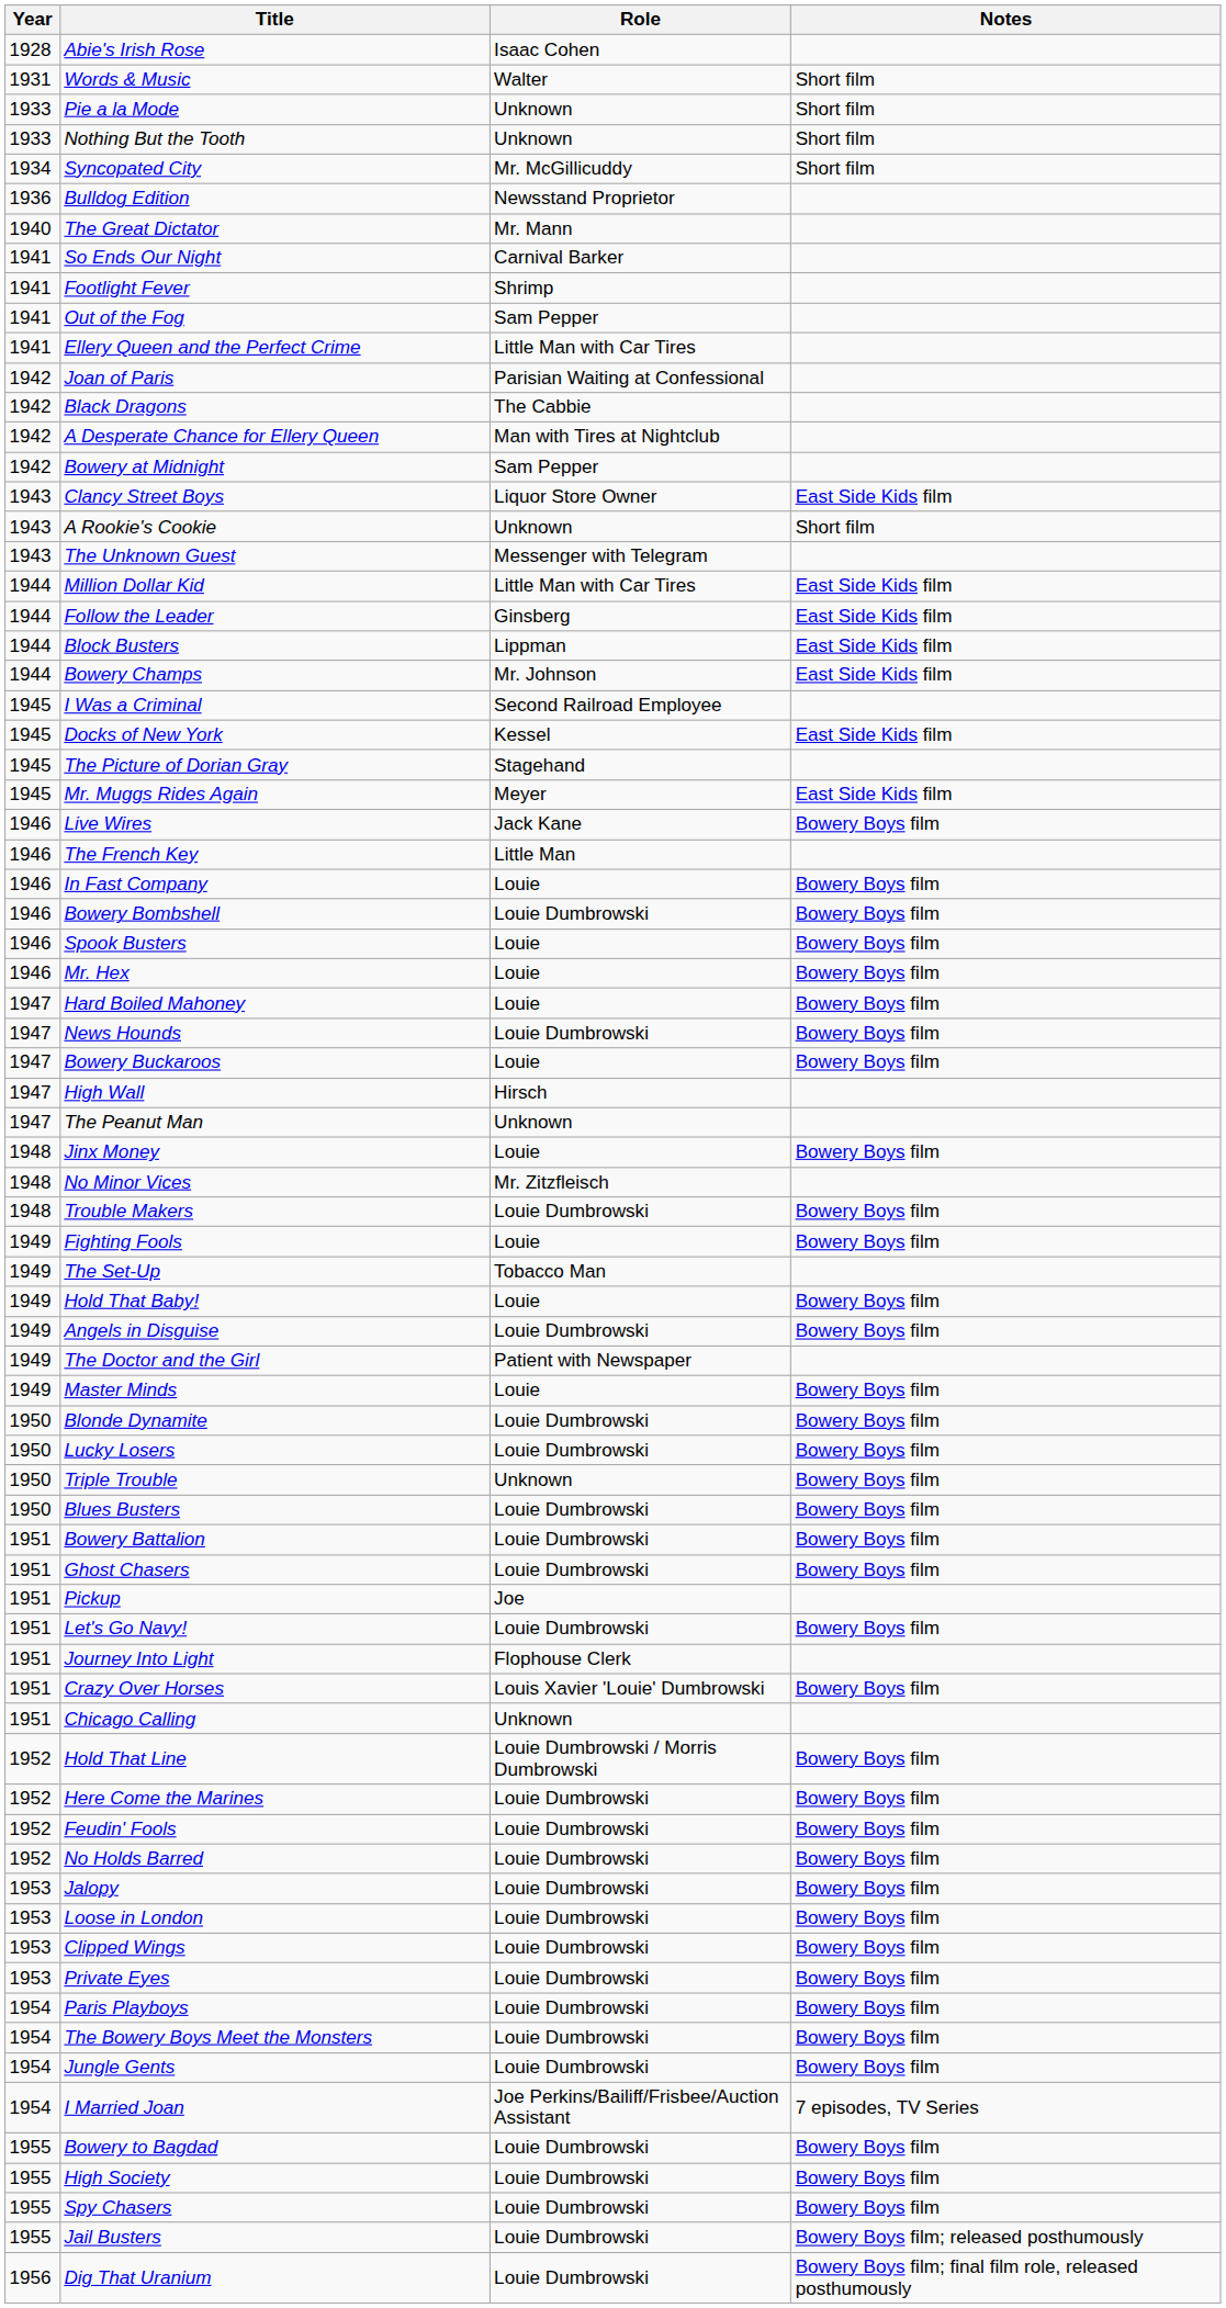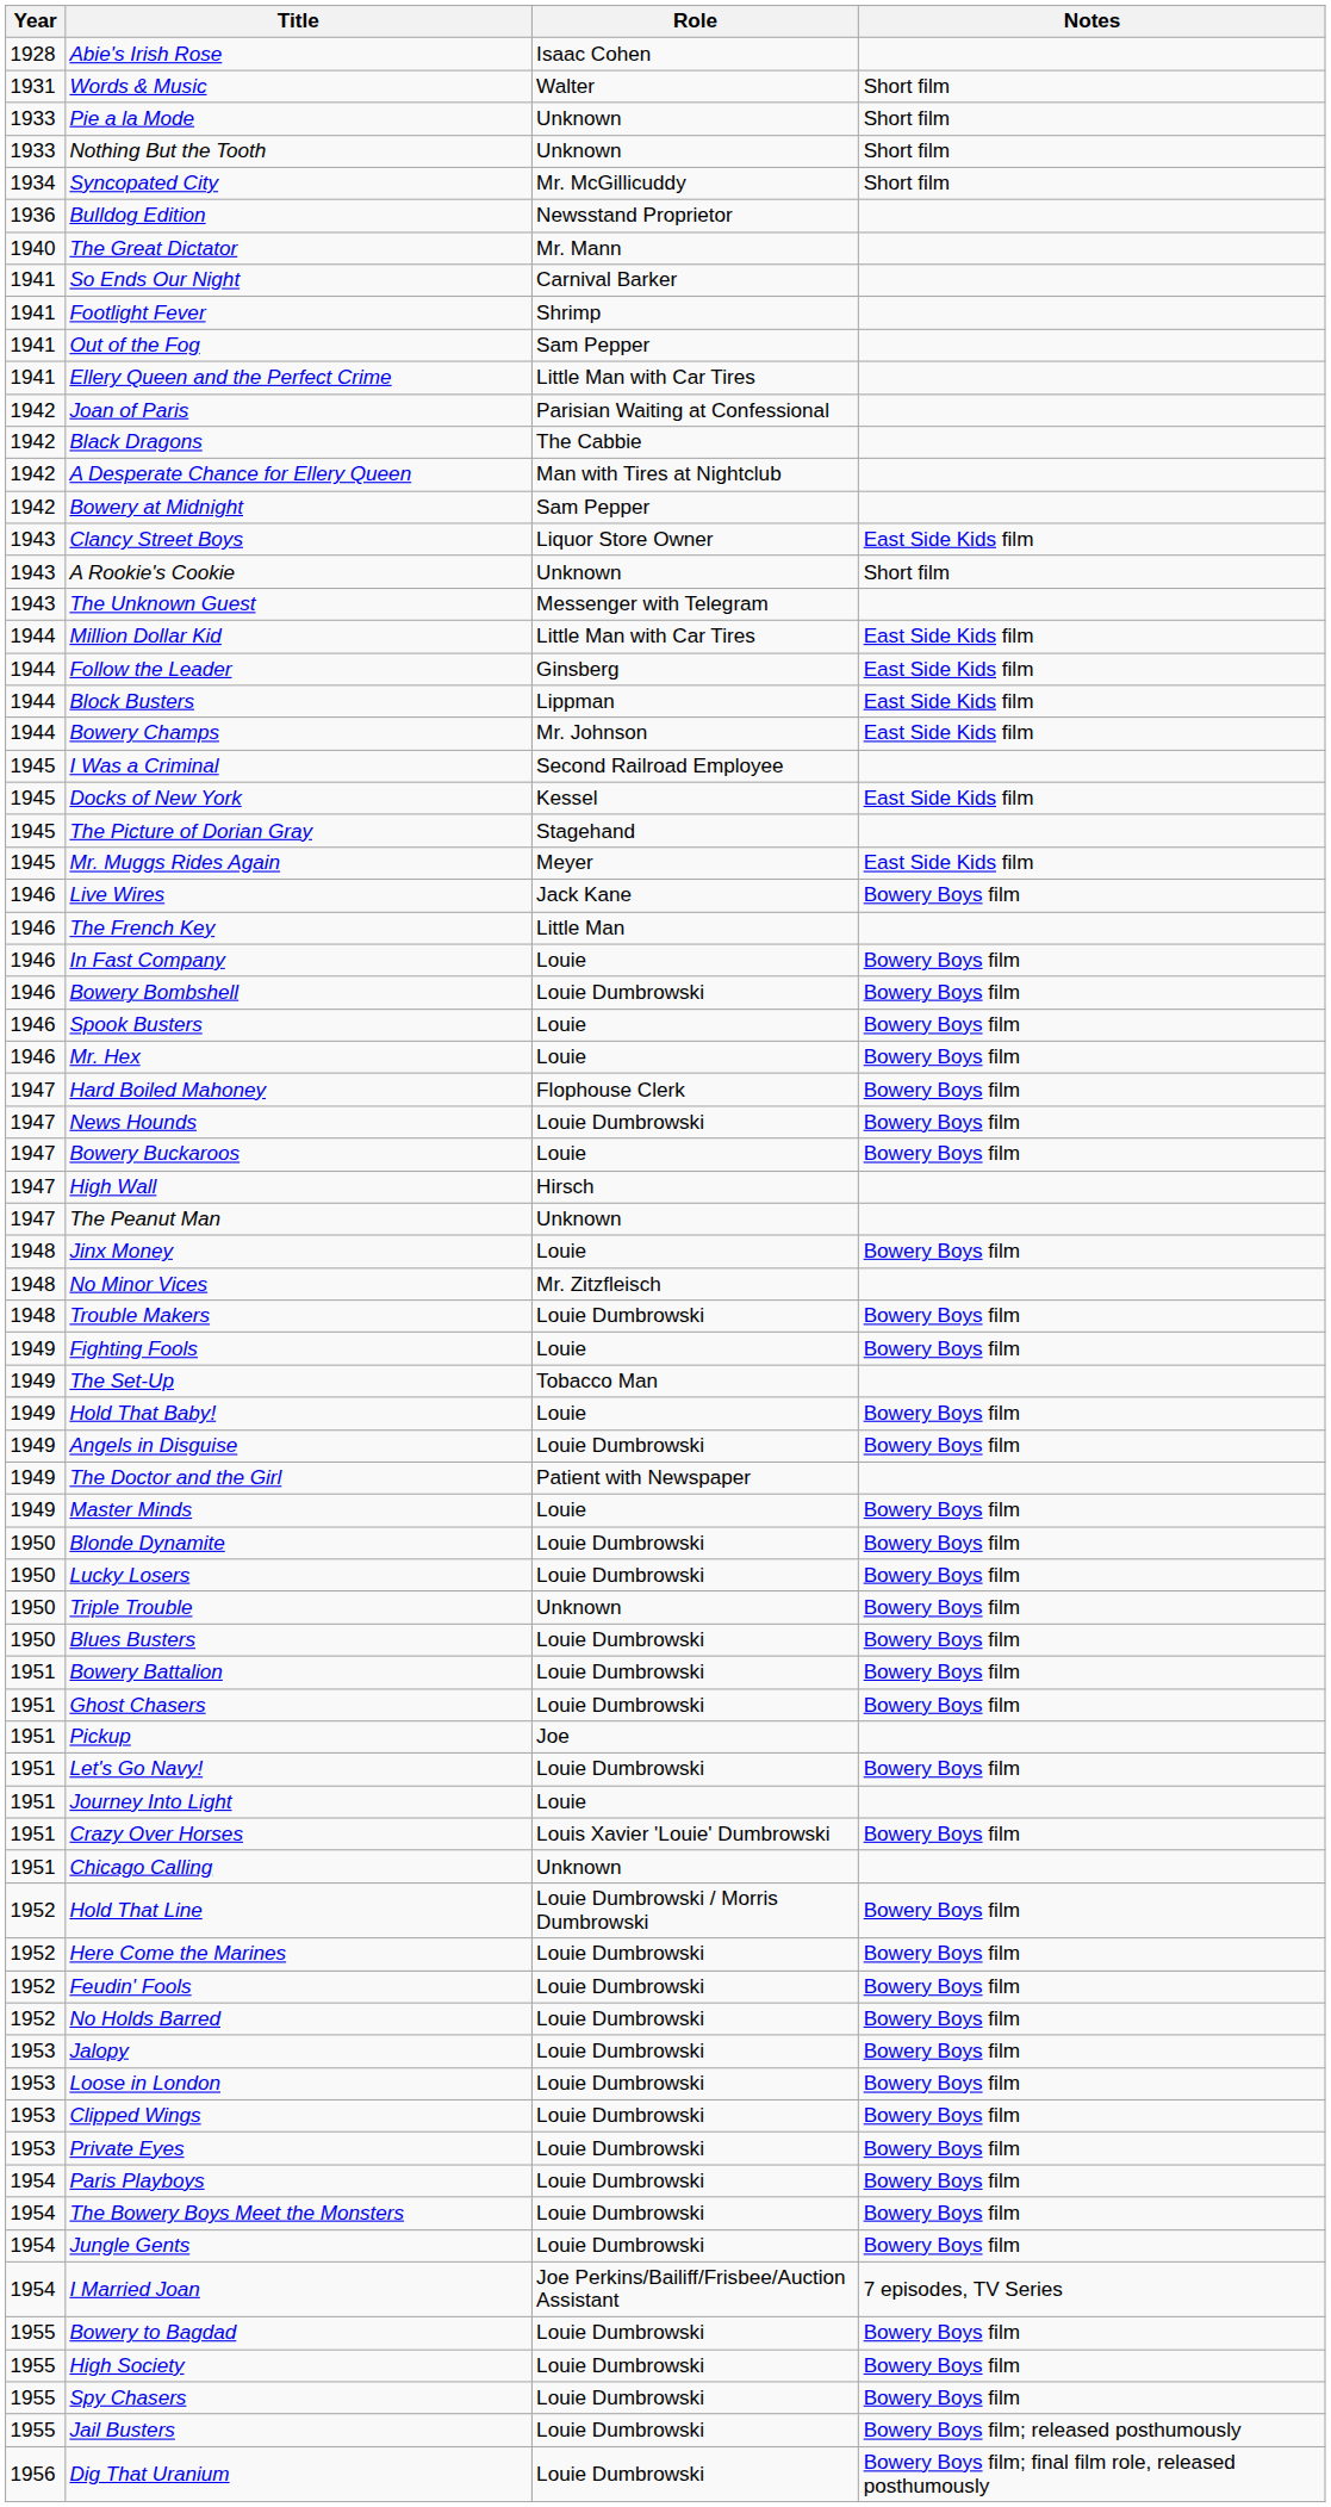 <table class="wikitable" style="width:82%;">
 <tr>
 <th width=2%>Year</th>
 <th style="width:30%;">Title</th>
 <th style="width:20%;">Role</th>
 <th style="width:30%;">Notes</th>
 </tr>
 <tr>
 <td>1928</td>
 <td><em><a href='#'>Abie's Irish Rose</a></em></td>
 <td>Isaac Cohen</td>
 <td></td>
 </tr>
 <tr>
 <td>1931</td>
 <td><em><a href='#'>Words & Music</a></em></td>
 <td>Walter</td>
 <td>Short film</td>
 </tr>
 <tr>
 <td>1933</td>
 <td><em><a href='#'>Pie a la Mode</a></em></td>
 <td>Unknown</td>
 <td>Short film</td>
 </tr>
 <tr>
 <td>1933</td>
 <td><em>Nothing But the Tooth</em></td>
 <td>Unknown</td>
 <td>Short film</td>
 </tr>
 <tr>
 <td>1934</td>
 <td><em><a href='#'>Syncopated City</a></em></td>
 <td>Mr. McGillicuddy</td>
 <td>Short film</td>
 </tr>
 <tr>
 <td>1936</td>
 <td><em><a href='#'>Bulldog Edition</a></em></td>
 <td>Newsstand Proprietor</td>
 <td></td>
 </tr>
 <tr>
 <td>1940</td>
 <td><em><a href='#'>The Great Dictator</a></em></td>
 <td>Mr. Mann</td>
 <td></td>
 </tr>
 <tr>
 <td>1941</td>
 <td><em><a href='#'>So Ends Our Night</a></em></td>
 <td>Carnival Barker</td>
 <td></td>
 </tr>
 <tr>
 <td>1941</td>
 <td><em><a href='#'>Footlight Fever</a></em></td>
 <td>Shrimp</td>
 <td></td>
 </tr>
 <tr>
 <td>1941</td>
 <td><em><a href='#'>Out of the Fog</a></em></td>
 <td>Sam Pepper</td>
 <td></td>
 </tr>
 <tr>
 <td>1941</td>
 <td><em><a href='#'>Ellery Queen and the Perfect Crime</a></em></td>
 <td>Little Man with Car Tires</td>
 <td></td>
 </tr>
 <tr>
 <td>1942</td>
 <td><em><a href='#'>Joan of Paris</a></em></td>
 <td>Parisian Waiting at Confessional</td>
 <td></td>
 </tr>
 <tr>
 <td>1942</td>
 <td><em><a href='#'>Black Dragons</a></em></td>
 <td>The Cabbie</td>
 <td></td>
 </tr>
 <tr>
 <td>1942</td>
 <td><em><a href='#'>A Desperate Chance for Ellery Queen</a></em></td>
 <td>Man with Tires at Nightclub</td>
 <td></td>
 </tr>
 <tr>
 <td>1942</td>
 <td><em><a href='#'>Bowery at Midnight</a></em></td>
 <td>Sam Pepper</td>
 <td></td>
 </tr>
 <tr>
 <td>1943</td>
 <td><em><a href='#'>Clancy Street Boys</a></em></td>
 <td>Liquor Store Owner</td>
 <td><a href='#'>East Side Kids</a> film</td>
 </tr>
 <tr>
 <td>1943</td>
 <td><em>A Rookie's Cookie</em></td>
 <td>Unknown</td>
 <td>Short film</td>
 </tr>
 <tr>
 <td>1943</td>
 <td><em><a href='#'>The Unknown Guest</a></em></td>
 <td>Messenger with Telegram</td>
 <td></td>
 </tr>
 <tr>
 <td>1944</td>
 <td><em><a href='#'>Million Dollar Kid</a></em></td>
 <td>Little Man with Car Tires</td>
 <td><a href='#'>East Side Kids</a> film</td>
 </tr>
 <tr>
 <td>1944</td>
 <td><em><a href='#'>Follow the Leader</a></em></td>
 <td>Ginsberg</td>
 <td><a href='#'>East Side Kids</a> film</td>
 </tr>
 <tr>
 <td>1944</td>
 <td><em><a href='#'>Block Busters</a></em></td>
 <td>Lippman</td>
 <td><a href='#'>East Side Kids</a> film</td>
 </tr>
 <tr>
 <td>1944</td>
 <td><em><a href='#'>Bowery Champs</a></em></td>
 <td>Mr. Johnson</td>
 <td><a href='#'>East Side Kids</a> film</td>
 </tr>
 <tr>
 <td>1945</td>
 <td><em><a href='#'>I Was a Criminal</a></em></td>
 <td>Second Railroad Employee</td>
 <td></td>
 </tr>
 <tr>
 <td>1945</td>
 <td><em><a href='#'>Docks of New York</a></em></td>
 <td>Kessel</td>
 <td><a href='#'>East Side Kids</a> film</td>
 </tr>
 <tr>
 <td>1945</td>
 <td><em><a href='#'>The Picture of Dorian Gray</a></em></td>
 <td>Stagehand</td>
 <td></td>
 </tr>
 <tr>
 <td>1945</td>
 <td><em><a href='#'>Mr. Muggs Rides Again</a></em></td>
 <td>Meyer</td>
 <td><a href='#'>East Side Kids</a> film</td>
 </tr>
 <tr>
 <td>1946</td>
 <td><em><a href='#'>Live Wires</a></em></td>
 <td>Jack Kane</td>
 <td><a href='#'>Bowery Boys</a> film</td>
 </tr>
 <tr>
 <td>1946</td>
 <td><em><a href='#'>The French Key</a></em></td>
 <td>Little Man</td>
 <td></td>
 </tr>
 <tr>
 <td>1946</td>
 <td><em><a href='#'>In Fast Company</a></em></td>
 <td>Louie</td>
 <td><a href='#'>Bowery Boys</a> film</td>
 </tr>
 <tr>
 <td>1946</td>
 <td><em><a href='#'>Bowery Bombshell</a></em></td>
 <td>Louie Dumbrowski</td>
 <td><a href='#'>Bowery Boys</a> film</td>
 </tr>
 <tr>
 <td>1946</td>
 <td><em><a href='#'>Spook Busters</a></em></td>
 <td>Louie</td>
 <td><a href='#'>Bowery Boys</a> film</td>
 </tr>
 <tr>
 <td>1946</td>
 <td><em><a href='#'>Mr. Hex</a></em></td>
 <td>Louie</td>
 <td><a href='#'>Bowery Boys</a> film</td>
 </tr>
 <tr>
 <td>1947</td>
 <td><em><a href='#'>Hard Boiled Mahoney</a></em></td>
-<td>Louie</td>
+<td>Flophouse Clerk</td>
 <td><a href='#'>Bowery Boys</a> film</td>
 </tr>
 <tr>
 <td>1947</td>
 <td><em><a href='#'>News Hounds</a></em></td>
 <td>Louie Dumbrowski</td>
 <td><a href='#'>Bowery Boys</a> film</td>
 </tr>
 <tr>
 <td>1947</td>
 <td><em><a href='#'>Bowery Buckaroos</a></em></td>
 <td>Louie</td>
 <td><a href='#'>Bowery Boys</a> film</td>
 </tr>
 <tr>
 <td>1947</td>
 <td><em><a href='#'>High Wall</a></em></td>
 <td>Hirsch</td>
 <td></td>
 </tr>
 <tr>
 <td>1947</td>
 <td><em>The Peanut Man</em></td>
 <td>Unknown</td>
 <td></td>
 </tr>
 <tr>
 <td>1948</td>
 <td><em><a href='#'>Jinx Money</a></em></td>
 <td>Louie</td>
 <td><a href='#'>Bowery Boys</a> film</td>
 </tr>
 <tr>
 <td>1948</td>
 <td><em><a href='#'>No Minor Vices</a></em></td>
 <td>Mr. Zitzfleisch</td>
 <td></td>
 </tr>
 <tr>
 <td>1948</td>
 <td><em><a href='#'>Trouble Makers</a></em></td>
 <td>Louie Dumbrowski</td>
 <td><a href='#'>Bowery Boys</a> film</td>
 </tr>
 <tr>
 <td>1949</td>
 <td><em><a href='#'>Fighting Fools</a></em></td>
 <td>Louie</td>
 <td><a href='#'>Bowery Boys</a> film</td>
 </tr>
 <tr>
 <td>1949</td>
 <td><em><a href='#'>The Set-Up</a></em></td>
 <td>Tobacco Man</td>
 <td></td>
 </tr>
 <tr>
 <td>1949</td>
 <td><em><a href='#'>Hold That Baby!</a></em></td>
 <td>Louie</td>
 <td><a href='#'>Bowery Boys</a> film</td>
 </tr>
 <tr>
 <td>1949</td>
 <td><em><a href='#'>Angels in Disguise</a></em></td>
 <td>Louie Dumbrowski</td>
 <td><a href='#'>Bowery Boys</a> film</td>
 </tr>
 <tr>
 <td>1949</td>
 <td><em><a href='#'>The Doctor and the Girl</a></em></td>
 <td>Patient with Newspaper</td>
 <td></td>
 </tr>
 <tr>
 <td>1949</td>
 <td><em><a href='#'>Master Minds</a></em></td>
 <td>Louie</td>
 <td><a href='#'>Bowery Boys</a> film</td>
 </tr>
 <tr>
 <td>1950</td>
 <td><em><a href='#'>Blonde Dynamite</a></em></td>
 <td>Louie Dumbrowski</td>
 <td><a href='#'>Bowery Boys</a> film</td>
 </tr>
 <tr>
 <td>1950</td>
 <td><em><a href='#'>Lucky Losers</a></em></td>
 <td>Louie Dumbrowski</td>
 <td><a href='#'>Bowery Boys</a> film</td>
 </tr>
 <tr>
 <td>1950</td>
 <td><em><a href='#'>Triple Trouble</a></em></td>
 <td>Unknown</td>
 <td><a href='#'>Bowery Boys</a> film</td>
 </tr>
 <tr>
 <td>1950</td>
 <td><em><a href='#'>Blues Busters</a></em></td>
 <td>Louie Dumbrowski</td>
 <td><a href='#'>Bowery Boys</a> film</td>
 </tr>
 <tr>
 <td>1951</td>
 <td><em><a href='#'>Bowery Battalion</a></em></td>
 <td>Louie Dumbrowski</td>
 <td><a href='#'>Bowery Boys</a> film</td>
 </tr>
 <tr>
 <td>1951</td>
 <td><em><a href='#'>Ghost Chasers</a></em></td>
 <td>Louie Dumbrowski</td>
 <td><a href='#'>Bowery Boys</a> film</td>
 </tr>
 <tr>
 <td>1951</td>
 <td><em><a href='#'>Pickup</a></em></td>
 <td>Joe</td>
 <td></td>
 </tr>
 <tr>
 <td>1951</td>
 <td><em><a href='#'>Let's Go Navy!</a></em></td>
 <td>Louie Dumbrowski</td>
 <td><a href='#'>Bowery Boys</a> film</td>
 </tr>
 <tr>
 <td>1951</td>
 <td><em><a href='#'>Journey Into Light</a></em></td>
-<td>Flophouse Clerk</td>
+<td>Louie</td>
 <td></td>
 </tr>
 <tr>
 <td>1951</td>
 <td><em><a href='#'>Crazy Over Horses</a></em></td>
 <td>Louis Xavier 'Louie' Dumbrowski</td>
 <td><a href='#'>Bowery Boys</a> film</td>
 </tr>
 <tr>
 <td>1951</td>
 <td><em><a href='#'>Chicago Calling</a></em></td>
 <td>Unknown</td>
 <td></td>
 </tr>
 <tr>
 <td>1952</td>
 <td><em><a href='#'>Hold That Line</a></em></td>
 <td>Louie Dumbrowski / Morris Dumbrowski</td>
 <td><a href='#'>Bowery Boys</a> film</td>
 </tr>
 <tr>
 <td>1952</td>
 <td><em><a href='#'>Here Come the Marines</a></em></td>
 <td>Louie Dumbrowski</td>
 <td><a href='#'>Bowery Boys</a> film</td>
 </tr>
 <tr>
 <td>1952</td>
 <td><em><a href='#'>Feudin' Fools</a></em></td>
 <td>Louie Dumbrowski</td>
 <td><a href='#'>Bowery Boys</a> film</td>
 </tr>
 <tr>
 <td>1952</td>
 <td><em><a href='#'>No Holds Barred</a></em></td>
 <td>Louie Dumbrowski</td>
 <td><a href='#'>Bowery Boys</a> film</td>
 </tr>
 <tr>
 <td>1953</td>
 <td><em><a href='#'>Jalopy</a></em></td>
 <td>Louie Dumbrowski</td>
 <td><a href='#'>Bowery Boys</a> film</td>
 </tr>
 <tr>
 <td>1953</td>
 <td><em><a href='#'>Loose in London</a></em></td>
 <td>Louie Dumbrowski</td>
 <td><a href='#'>Bowery Boys</a> film</td>
 </tr>
 <tr>
 <td>1953</td>
 <td><em><a href='#'>Clipped Wings</a></em></td>
 <td>Louie Dumbrowski</td>
 <td><a href='#'>Bowery Boys</a> film</td>
 </tr>
 <tr>
 <td>1953</td>
 <td><em><a href='#'>Private Eyes</a></em></td>
 <td>Louie Dumbrowski</td>
 <td><a href='#'>Bowery Boys</a> film</td>
 </tr>
 <tr>
 <td>1954</td>
 <td><em><a href='#'>Paris Playboys</a></em></td>
 <td>Louie Dumbrowski</td>
 <td><a href='#'>Bowery Boys</a> film</td>
 </tr>
 <tr>
 <td>1954</td>
 <td><em><a href='#'>The Bowery Boys Meet the Monsters</a></em></td>
 <td>Louie Dumbrowski</td>
 <td><a href='#'>Bowery Boys</a> film</td>
 </tr>
 <tr>
 <td>1954</td>
 <td><em><a href='#'>Jungle Gents</a></em></td>
 <td>Louie Dumbrowski</td>
 <td><a href='#'>Bowery Boys</a> film</td>
 </tr>
 <tr>
 <td>1954</td>
 <td><em><a href='#'>I Married Joan</a></em></td>
 <td>Joe Perkins/Bailiff/Frisbee/Auction Assistant</td>
 <td>7 episodes, TV Series</td>
 </tr>
 <tr>
 <td>1955</td>
 <td><em><a href='#'>Bowery to Bagdad</a></em></td>
 <td>Louie Dumbrowski</td>
 <td><a href='#'>Bowery Boys</a> film</td>
 </tr>
 <tr>
 <td>1955</td>
 <td><em><a href='#'>High Society</a></em></td>
 <td>Louie Dumbrowski</td>
 <td><a href='#'>Bowery Boys</a> film</td>
 </tr>
 <tr>
 <td>1955</td>
 <td><em><a href='#'>Spy Chasers</a></em></td>
 <td>Louie Dumbrowski</td>
 <td><a href='#'>Bowery Boys</a> film</td>
 </tr>
 <tr>
 <td>1955</td>
 <td><em><a href='#'>Jail Busters</a></em></td>
 <td>Louie Dumbrowski</td>
 <td><a href='#'>Bowery Boys</a> film; released posthumously</td>
 </tr>
 <tr>
 <td>1956</td>
 <td><em><a href='#'>Dig That Uranium</a></em></td>
 <td>Louie Dumbrowski</td>
 <td><a href='#'>Bowery Boys</a> film; final film role, released posthumously</td>
 </tr>
 </table>
